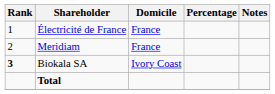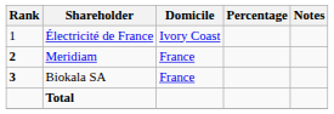 <table class="wikitable sortable" style="margin: 0.5em auto">
 <tr>
 <th>Rank</th>
 <th>Shareholder</th>
 <th>Domicile</th>
 <th>Percentage</th>
 <th>Notes</th>
 </tr>
 <tr>
 <td>1</td>
 <td><a href='#'>Électricité de France</a></td>
-<td><a href='#'>France</a></td>
+<td><a href='#'>Ivory Coast</a></td>
 <td></td>
 <td></td>
 </tr>
 <tr>
-<td>2</td>
+<td><strong>2</strong></td>
 <td><a href='#'>Meridiam</a></td>
 <td><a href='#'>France</a></td>
 <td></td>
 <td></td>
 </tr>
 <tr>
 <td><strong>3</strong></td>
 <td>Biokala SA</td>
-<td><a href='#'>Ivory Coast</a></td>
+<td><a href='#'>France</a></td>
 <td></td>
 <td></td>
 </tr>
 <tr>
 <td></td>
 <td><strong>Total</strong></td>
 <td></td>
 <td><strong></strong></td>
 <td></td>
 </tr>
 <tr>
 </tr>
 </table>
